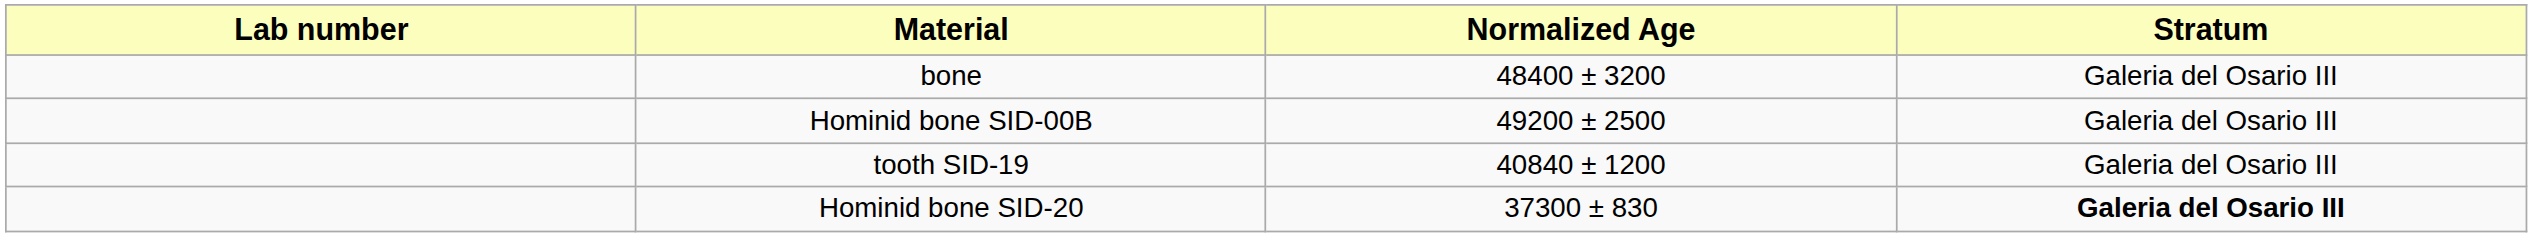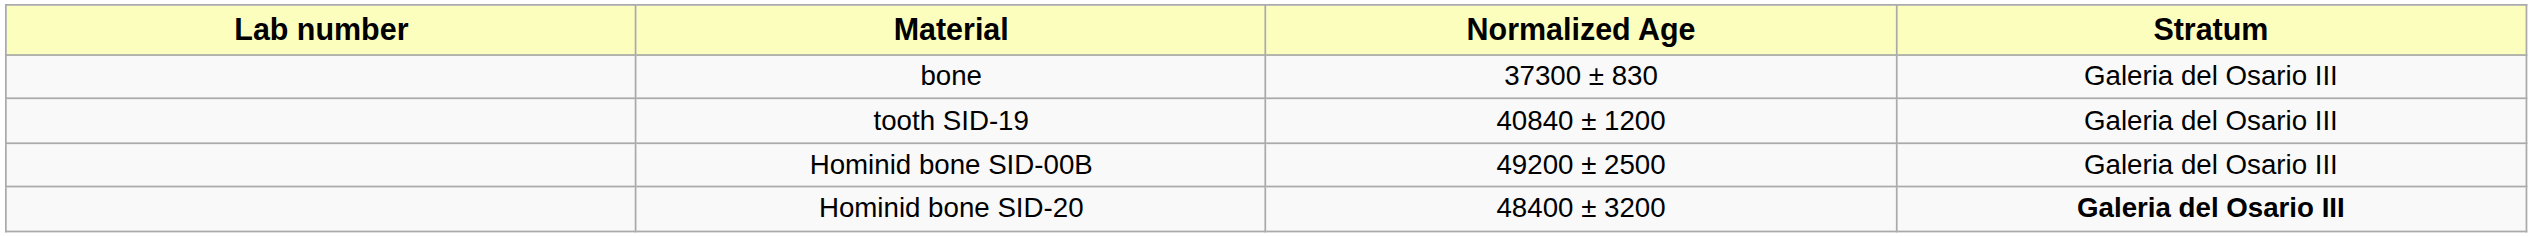 <table class="wikitable" style="text-align:center; margin: auto; width:92%">
 <tr>
 <th scope="row" style="width: 23%; font-size:110%; background:#fcfebe; color:#000000;">Lab number</th>
 <th scope="row" style="width: 23%; font-size:110%; background:#fcfebe; color:#000000;">Material</th>
 <th scope="row" style="width: 23%; font-size:110%; background:#fcfebe; color:#000000;">Normalized Age</th>
 <th scope="row" style="width: 23%; font-size:110%; background:#fcfebe; color:#000000;">Stratum</th>
 </tr>
 <tr>
 <td></td>
 <td>bone</td>
-<td>48400 ± 3200</td>
+<td>37300 ± 830</td>
+<td>Galeria del Osario III</td>
+</tr>
+<tr>
+<td></td>
+<td>tooth SID-19</td>
+<td>40840 ± 1200</td>
 <td>Galeria del Osario III</td>
 </tr>
 <tr>
 <td></td>
 <td>Hominid bone SID-00B</td>
 <td>49200 ± 2500</td>
 <td>Galeria del Osario III</td>
 </tr>
 <tr>
 <td></td>
-<td>tooth SID-19</td>
-<td>40840 ± 1200</td>
-<td>Galeria del Osario III</td>
-</tr>
-<tr>
-<td></td>
 <td>Hominid bone SID-20</td>
-<td>37300 ± 830</td>
+<td>48400 ± 3200</td>
 <td><strong>Galeria del Osario III</strong></td>
 </tr>
 </table>
